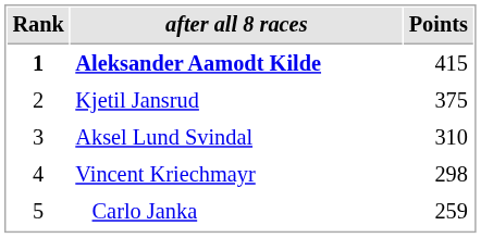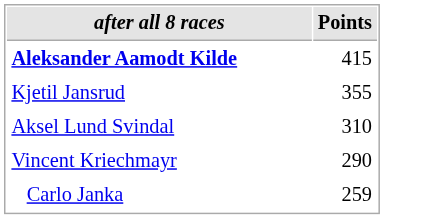 <table cellspacing="1" cellpadding="3" style="border:1px solid #aaa; font-size:86%;">
 <tr style="background:#e4e4e4;">
-<th style="border-bottom:1px solid #aaa; width:10px;">Rank</th>
 <th style="border-bottom:1px solid #aaa; width:200px; white-space:nowrap;"><em>after all 8 races</em> </th>
 <th style="border-bottom:1px solid #aaa; width:20px;">Points</th>
 </tr>
 <tr>
-<td style="text-align:center;"><strong>1</strong></td>
 <td style="white-space: nowrap;"><strong> <a href='#'>Aleksander Aamodt Kilde</a></strong></td>
 <td align="right">415</td>
 </tr>
 <tr>
-<td style="text-align:center;">2</td>
 <td> <a href='#'>Kjetil Jansrud</a></td>
-<td align="right">375</td>
+<td align="right">355</td>
 </tr>
 <tr>
-<td style="text-align:center;">3</td>
 <td> <a href='#'>Aksel Lund Svindal</a></td>
 <td align="right">310</td>
 </tr>
 <tr>
-<td style="text-align:center;">4</td>
 <td> <a href='#'>Vincent Kriechmayr</a></td>
-<td align="right">298</td>
+<td align="right">290</td>
 </tr>
 <tr>
-<td style="text-align:center;">5</td>
 <td>   <a href='#'>Carlo Janka</a></td>
 <td align="right">259</td>
 </tr>
 </table>
